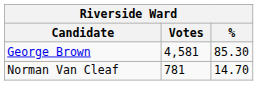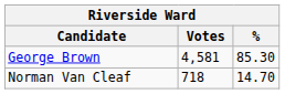 <table class="wikitable">
 <tr>
 <th colspan="3">Riverside Ward</th>
 </tr>
 <tr>
 <th style="width: 170px">Candidate</th>
 <th style="width: 50px">Votes</th>
 <th style="width: 40px">%</th>
 </tr>
 <tr>
 <td><a href='#'>George Brown</a></td>
 <td>4,581</td>
 <td>85.30</td>
 </tr>
 <tr>
 <td>Norman Van Cleaf</td>
-<td>781</td>
+<td>718</td>
 <td>14.70</td>
 </tr>
 </table>
